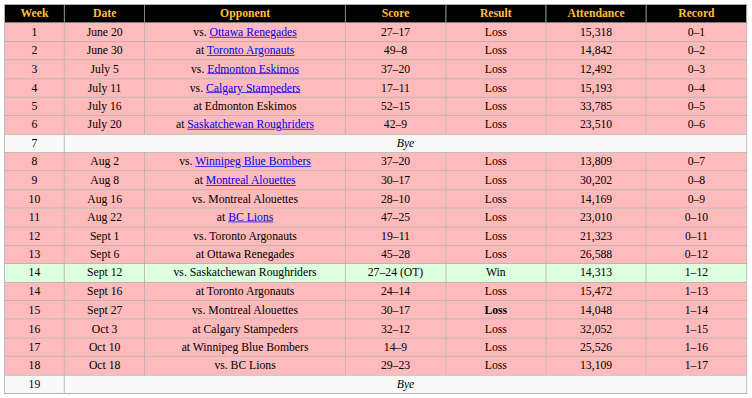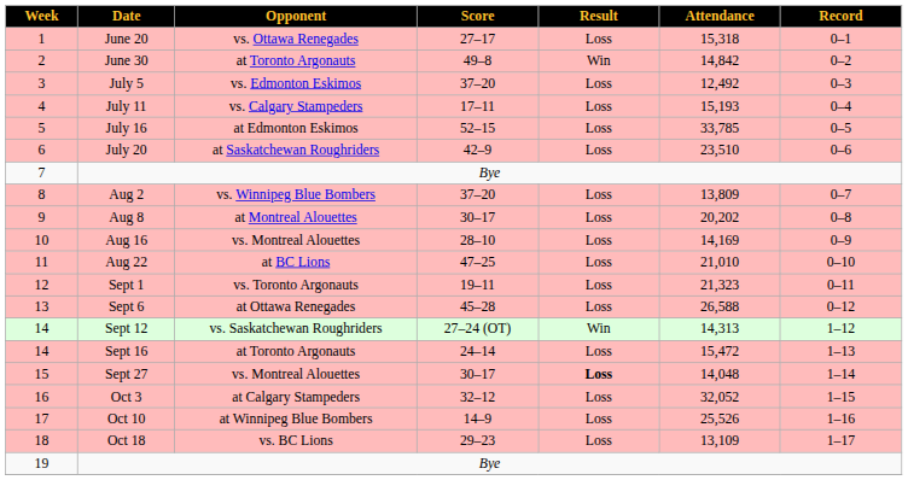 <table class="wikitable sortable">
 <tr>
 <th style="background:black;color:#FFC12D;"  width="6%">Week</th>
 <th style="background:black;color:#FFC12D;"  width="8%">Date</th>
 <th style="background:black;color:#FFC12D;"  width="20%">Opponent</th>
 <th style="background:black;color:#FFC12D;"  width="10%">Score</th>
 <th style="background:black;color:#FFC12D;"  width="10%">Result</th>
 <th style="background:black;color:#FFC12D;"  width="10%">Attendance</th>
 <th style="background:black;color:#FFC12D;"  width="10%">Record</th>
 </tr>
 <tr align="center" bgcolor="#ffbbbb">
 <td>1</td>
 <td>June 20</td>
 <td>vs. <a href='#'>Ottawa Renegades</a></td>
 <td>27–17</td>
 <td>Loss</td>
 <td>15,318</td>
 <td>0–1</td>
 </tr>
 <tr align="center" bgcolor="#ffbbbb">
 <td>2</td>
 <td>June 30</td>
 <td>at <a href='#'>Toronto Argonauts</a></td>
 <td>49–8</td>
-<td>Loss</td>
+<td>Win</td>
 <td>14,842</td>
 <td>0–2</td>
 </tr>
 <tr align="center" bgcolor="#ffbbbb">
 <td>3</td>
 <td>July 5</td>
 <td>vs. <a href='#'>Edmonton Eskimos</a></td>
 <td>37–20</td>
 <td>Loss</td>
 <td>12,492</td>
 <td>0–3</td>
 </tr>
 <tr align="center" bgcolor="#ffbbbb">
 <td>4</td>
 <td>July 11</td>
 <td>vs. <a href='#'>Calgary Stampeders</a></td>
 <td>17–11</td>
 <td>Loss</td>
 <td>15,193</td>
 <td>0–4</td>
 </tr>
 <tr align="center" bgcolor="#ffbbbb">
 <td>5</td>
 <td>July 16</td>
 <td>at Edmonton Eskimos</td>
 <td>52–15</td>
 <td>Loss</td>
 <td>33,785</td>
 <td>0–5</td>
 </tr>
 <tr align="center" bgcolor="#ffbbbb">
 <td>6</td>
 <td>July 20</td>
 <td>at <a href='#'>Saskatchewan Roughriders</a></td>
 <td>42–9</td>
 <td>Loss</td>
 <td>23,510</td>
 <td>0–6</td>
 </tr>
 <tr align="center">
 <td>7</td>
 <td colSpan=56 align="center"><em>Bye</em></td>
 </tr>
 <tr align="center" bgcolor="#ffbbbb">
 <td>8</td>
 <td>Aug 2</td>
 <td>vs. <a href='#'>Winnipeg Blue Bombers</a></td>
 <td>37–20</td>
 <td>Loss</td>
 <td>13,809</td>
 <td>0–7</td>
 </tr>
 <tr align="center" bgcolor="#ffbbbb">
 <td>9</td>
 <td>Aug 8</td>
 <td>at <a href='#'>Montreal Alouettes</a></td>
 <td>30–17</td>
 <td>Loss</td>
-<td>30,202</td>
+<td>20,202</td>
 <td>0–8</td>
 </tr>
 <tr align="center" bgcolor="#ffbbbb">
 <td>10</td>
 <td>Aug 16</td>
 <td>vs. Montreal Alouettes</td>
 <td>28–10</td>
 <td>Loss</td>
 <td>14,169</td>
 <td>0–9</td>
 </tr>
 <tr align="center" bgcolor="#ffbbbb">
 <td>11</td>
 <td>Aug 22</td>
 <td>at <a href='#'>BC Lions</a></td>
 <td>47–25</td>
 <td>Loss</td>
-<td>23,010</td>
+<td>21,010</td>
 <td>0–10</td>
 </tr>
 <tr align="center" bgcolor="#ffbbbb">
 <td>12</td>
 <td>Sept 1</td>
 <td>vs. Toronto Argonauts</td>
 <td>19–11</td>
 <td>Loss</td>
 <td>21,323</td>
 <td>0–11</td>
 </tr>
 <tr align="center" bgcolor="#ffbbbb">
 <td>13</td>
 <td>Sept 6</td>
 <td>at Ottawa Renegades</td>
 <td>45–28</td>
 <td>Loss</td>
 <td>26,588</td>
 <td>0–12</td>
 </tr>
 <tr align="center" bgcolor="#ddffdd">
 <td>14</td>
 <td>Sept 12</td>
 <td>vs. Saskatchewan Roughriders</td>
 <td>27–24 (OT)</td>
 <td>Win</td>
 <td>14,313</td>
 <td>1–12</td>
 </tr>
 <tr align="center" bgcolor="#ffbbbb">
 <td>14</td>
 <td>Sept 16</td>
 <td>at Toronto Argonauts</td>
 <td>24–14</td>
 <td>Loss</td>
 <td>15,472</td>
 <td>1–13</td>
 </tr>
 <tr align="center" bgcolor="#ffbbbb">
 <td>15</td>
 <td>Sept 27</td>
 <td>vs. Montreal Alouettes</td>
 <td>30–17</td>
 <td><strong>Loss</strong></td>
 <td>14,048</td>
 <td>1–14</td>
 </tr>
 <tr align="center" bgcolor="#ffbbbb">
 <td>16</td>
 <td>Oct 3</td>
 <td>at Calgary Stampeders</td>
 <td>32–12</td>
 <td>Loss</td>
 <td>32,052</td>
 <td>1–15</td>
 </tr>
 <tr align="center" bgcolor="#ffbbbb">
 <td>17</td>
 <td>Oct 10</td>
 <td>at Winnipeg Blue Bombers</td>
 <td>14–9</td>
 <td>Loss</td>
 <td>25,526</td>
 <td>1–16</td>
 </tr>
 <tr align="center" bgcolor="#ffbbbb">
 <td>18</td>
 <td>Oct 18</td>
 <td>vs. BC Lions</td>
 <td>29–23</td>
 <td>Loss</td>
 <td>13,109</td>
 <td>1–17</td>
 </tr>
 <tr align="center">
 <td>19</td>
 <td colSpan=6 align="center"><em>Bye</em></td>
 </tr>
 <tr>
 </tr>
 </table>
